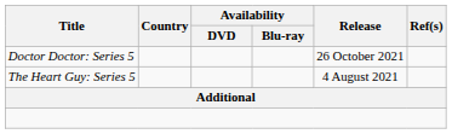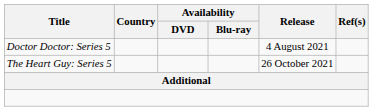 <table class="wikitable">
 <tr>
 <th rowspan="2">Title</th>
 <th rowspan="2">Country</th>
 <th colspan="2">Availability</th>
 <th rowspan="2">Release</th>
 <th rowspan="2">Ref(s)</th>
 </tr>
 <tr>
 <th width="68">DVD</th>
 <th width="68">Blu-ray</th>
 </tr>
 <tr>
 <td><em>Doctor Doctor: Series 5</em></td>
 <td></td>
 <td></td>
 <td></td>
-<td align="center">26 October 2021</td>
+<td align="center">4 August 2021</td>
 <td align="center"></td>
 </tr>
 <tr>
 <td><em>The Heart Guy: Series 5</em></td>
 <td></td>
 <td></td>
 <td></td>
-<td align="center">4 August 2021</td>
+<td align="center">26 October 2021</td>
 <td align="center"></td>
 </tr>
 <tr>
 <th colspan="7">Additional</th>
 </tr>
 <tr>
 <td colspan="7"><br></td>
 </tr>
 </table>
